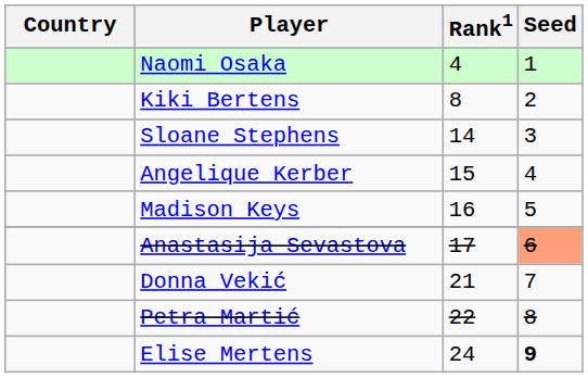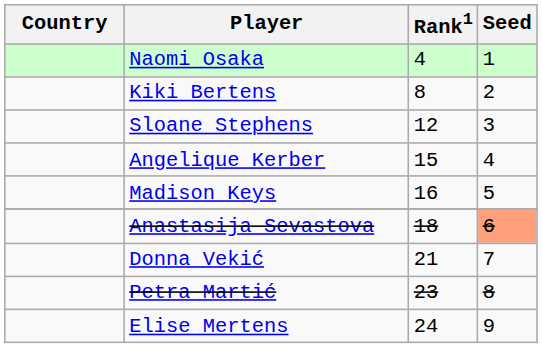 <table class="sortable wikitable">
 <tr>
 <th style="width:70px;">Country</th>
 <th style="width:175px;">Player</th>
 <th>Rank<sup>1</sup></th>
 <th>Seed</th>
 </tr>
 <tr style="background:#cfc;">
 <td></td>
 <td><a href='#'>Naomi Osaka</a></td>
 <td>4</td>
 <td>1</td>
 </tr>
 <tr>
 <td></td>
 <td><a href='#'>Kiki Bertens</a></td>
 <td>8</td>
 <td>2</td>
 </tr>
 <tr>
 <td></td>
 <td><a href='#'>Sloane Stephens</a></td>
-<td>14</td>
+<td>12</td>
 <td>3</td>
 </tr>
 <tr>
 <td></td>
 <td><a href='#'>Angelique Kerber</a></td>
 <td>15</td>
 <td>4</td>
 </tr>
 <tr>
 <td></td>
 <td><a href='#'>Madison Keys</a></td>
 <td>16</td>
 <td>5</td>
 </tr>
 <tr>
 </tr>
 <tr>
 <td><s></s></td>
 <td><s><a href='#'>Anastasija Sevastova</a></s></td>
-<td><s>17</s></td>
+<td><s>18</s></td>
 <td style="background: lightsalmon;"><s>6</s></td>
 </tr>
 <tr>
 <td></td>
 <td><a href='#'>Donna Vekić</a></td>
 <td>21</td>
 <td>7</td>
 </tr>
 <tr>
 <td><s></s></td>
 <td><s><a href='#'>Petra Martić</a></s></td>
-<td><s>22</s></td>
+<td><s>23</s></td>
 <td><s>8</s></td>
 </tr>
 <tr>
 <td></td>
 <td><a href='#'>Elise Mertens</a></td>
 <td>24</td>
-<td><strong>9</strong></td>
+<td>9</td>
 </tr>
 </table>
